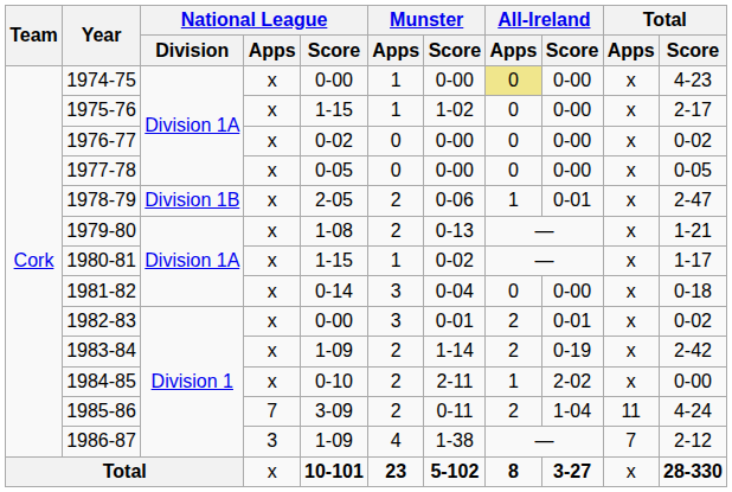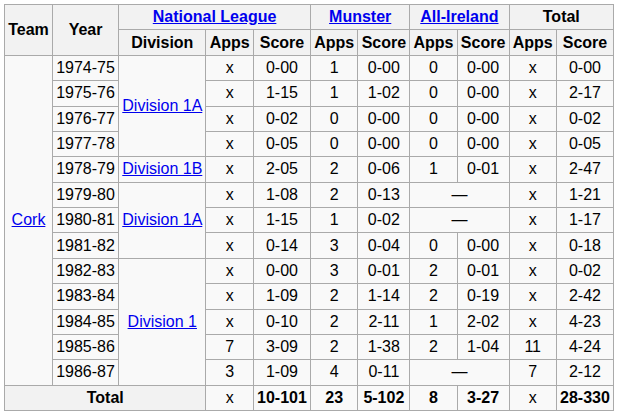 <table class="wikitable" style="text-align:center">
 <tr>
 <th rowspan="2">Team</th>
 <th rowspan="2">Year</th>
 <th colspan="3"><a href='#'>National League</a></th>
 <th colspan="2"><a href='#'>Munster</a></th>
 <th colspan="2"><a href='#'>All-Ireland</a></th>
 <th colspan="2">Total</th>
 </tr>
 <tr>
 <th>Division</th>
 <th>Apps</th>
 <th>Score</th>
 <th>Apps</th>
 <th>Score</th>
 <th>Apps</th>
 <th>Score</th>
 <th>Apps</th>
 <th>Score</th>
 </tr>
 <tr>
 <td rowspan="13"><a href='#'>Cork</a></td>
 <td>1974-75</td>
 <td rowspan="4"><a href='#'>Division 1A</a></td>
 <td>x</td>
 <td>0-00</td>
 <td>1</td>
 <td>0-00</td>
-<td style="background: khaki;">0</td>
+<td>0</td>
 <td>0-00</td>
 <td>x</td>
-<td>4-23</td>
+<td>0-00</td>
 </tr>
 <tr>
 <td>1975-76</td>
 <td>x</td>
 <td>1-15</td>
 <td>1</td>
 <td>1-02</td>
 <td>0</td>
 <td>0-00</td>
 <td>x</td>
 <td>2-17</td>
 </tr>
 <tr>
 <td>1976-77</td>
 <td>x</td>
 <td>0-02</td>
 <td>0</td>
 <td>0-00</td>
 <td>0</td>
 <td>0-00</td>
 <td>x</td>
 <td>0-02</td>
 </tr>
 <tr>
 <td>1977-78</td>
 <td>x</td>
 <td>0-05</td>
 <td>0</td>
 <td>0-00</td>
 <td>0</td>
 <td>0-00</td>
 <td>x</td>
 <td>0-05</td>
 </tr>
 <tr>
 <td>1978-79</td>
 <td rowspan="1"><a href='#'>Division 1B</a></td>
 <td>x</td>
 <td>2-05</td>
 <td>2</td>
 <td>0-06</td>
 <td>1</td>
 <td>0-01</td>
 <td>x</td>
 <td>2-47</td>
 </tr>
 <tr>
 <td>1979-80</td>
 <td rowspan="3"><a href='#'>Division 1A</a></td>
 <td>x</td>
 <td>1-08</td>
 <td>2</td>
 <td>0-13</td>
 <td colspan=2>—</td>
 <td>x</td>
 <td>1-21</td>
 </tr>
 <tr>
 <td>1980-81</td>
 <td>x</td>
 <td>1-15</td>
 <td>1</td>
 <td>0-02</td>
 <td colspan=2>—</td>
 <td>x</td>
 <td>1-17</td>
 </tr>
 <tr>
 <td>1981-82</td>
 <td>x</td>
 <td>0-14</td>
 <td>3</td>
 <td>0-04</td>
 <td>0</td>
 <td>0-00</td>
 <td>x</td>
 <td>0-18</td>
 </tr>
 <tr>
 <td>1982-83</td>
 <td rowspan="5"><a href='#'>Division 1</a></td>
 <td>x</td>
 <td>0-00</td>
 <td>3</td>
 <td>0-01</td>
 <td>2</td>
 <td>0-01</td>
 <td>x</td>
 <td>0-02</td>
 </tr>
 <tr>
 <td>1983-84</td>
 <td>x</td>
 <td>1-09</td>
 <td>2</td>
 <td>1-14</td>
 <td>2</td>
 <td>0-19</td>
 <td>x</td>
 <td>2-42</td>
 </tr>
 <tr>
 <td>1984-85</td>
 <td>x</td>
 <td>0-10</td>
 <td>2</td>
 <td>2-11</td>
 <td>1</td>
 <td>2-02</td>
 <td>x</td>
-<td>0-00</td>
+<td>4-23</td>
 </tr>
 <tr>
 <td>1985-86</td>
 <td>7</td>
 <td>3-09</td>
 <td>2</td>
-<td>0-11</td>
+<td>1-38</td>
 <td>2</td>
 <td>1-04</td>
 <td>11</td>
 <td>4-24</td>
 </tr>
 <tr>
 <td>1986-87</td>
 <td>3</td>
 <td>1-09</td>
 <td>4</td>
-<td>1-38</td>
+<td>0-11</td>
 <td colspan=2>—</td>
 <td>7</td>
 <td>2-12</td>
 </tr>
 <tr>
 <th colspan="3">Total</th>
 <td>x</td>
 <td><strong>10-101</strong></td>
 <td><strong>23</strong></td>
 <td><strong>5-102</strong></td>
 <td><strong>8</strong></td>
 <td><strong>3-27</strong></td>
 <td>x</td>
 <td><strong>28-330</strong></td>
 </tr>
 </table>
